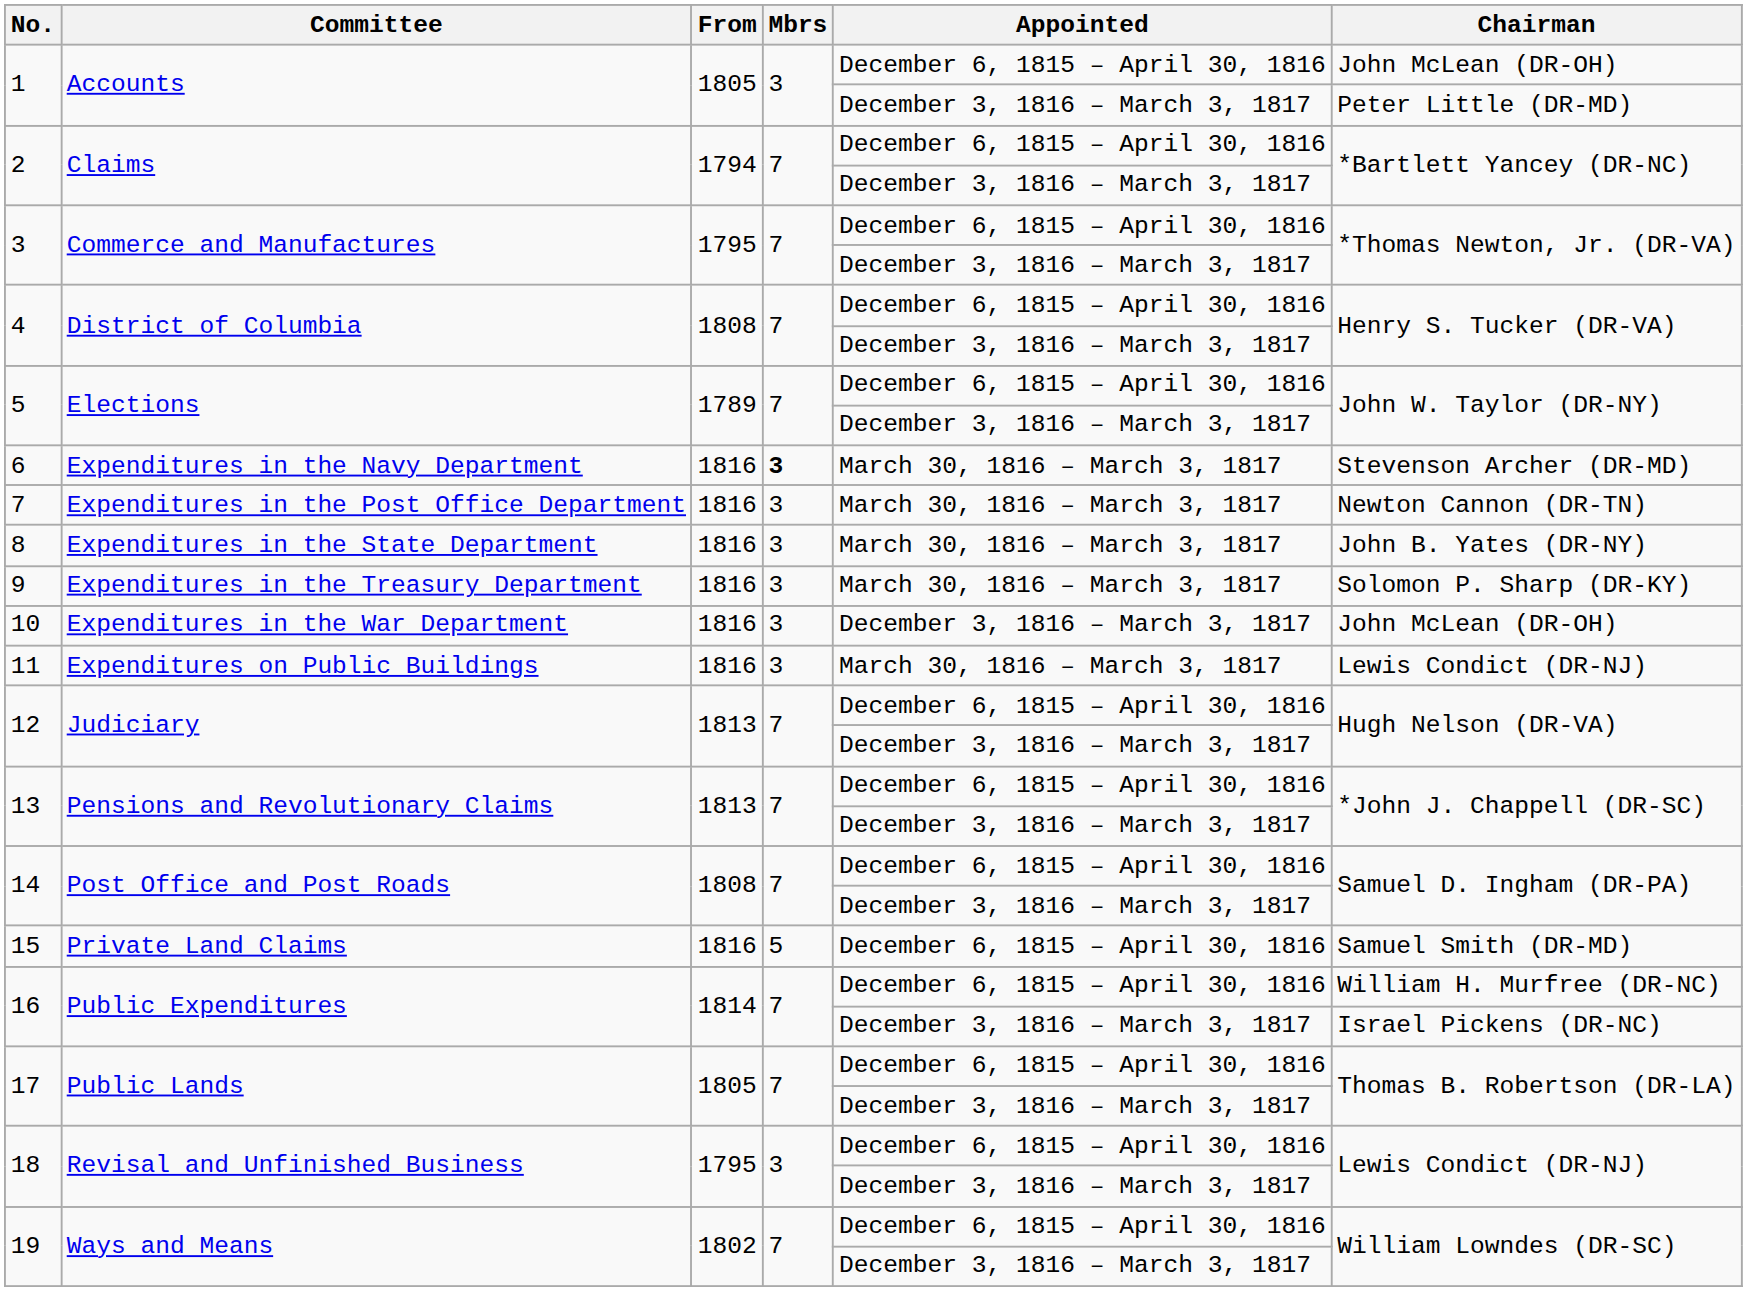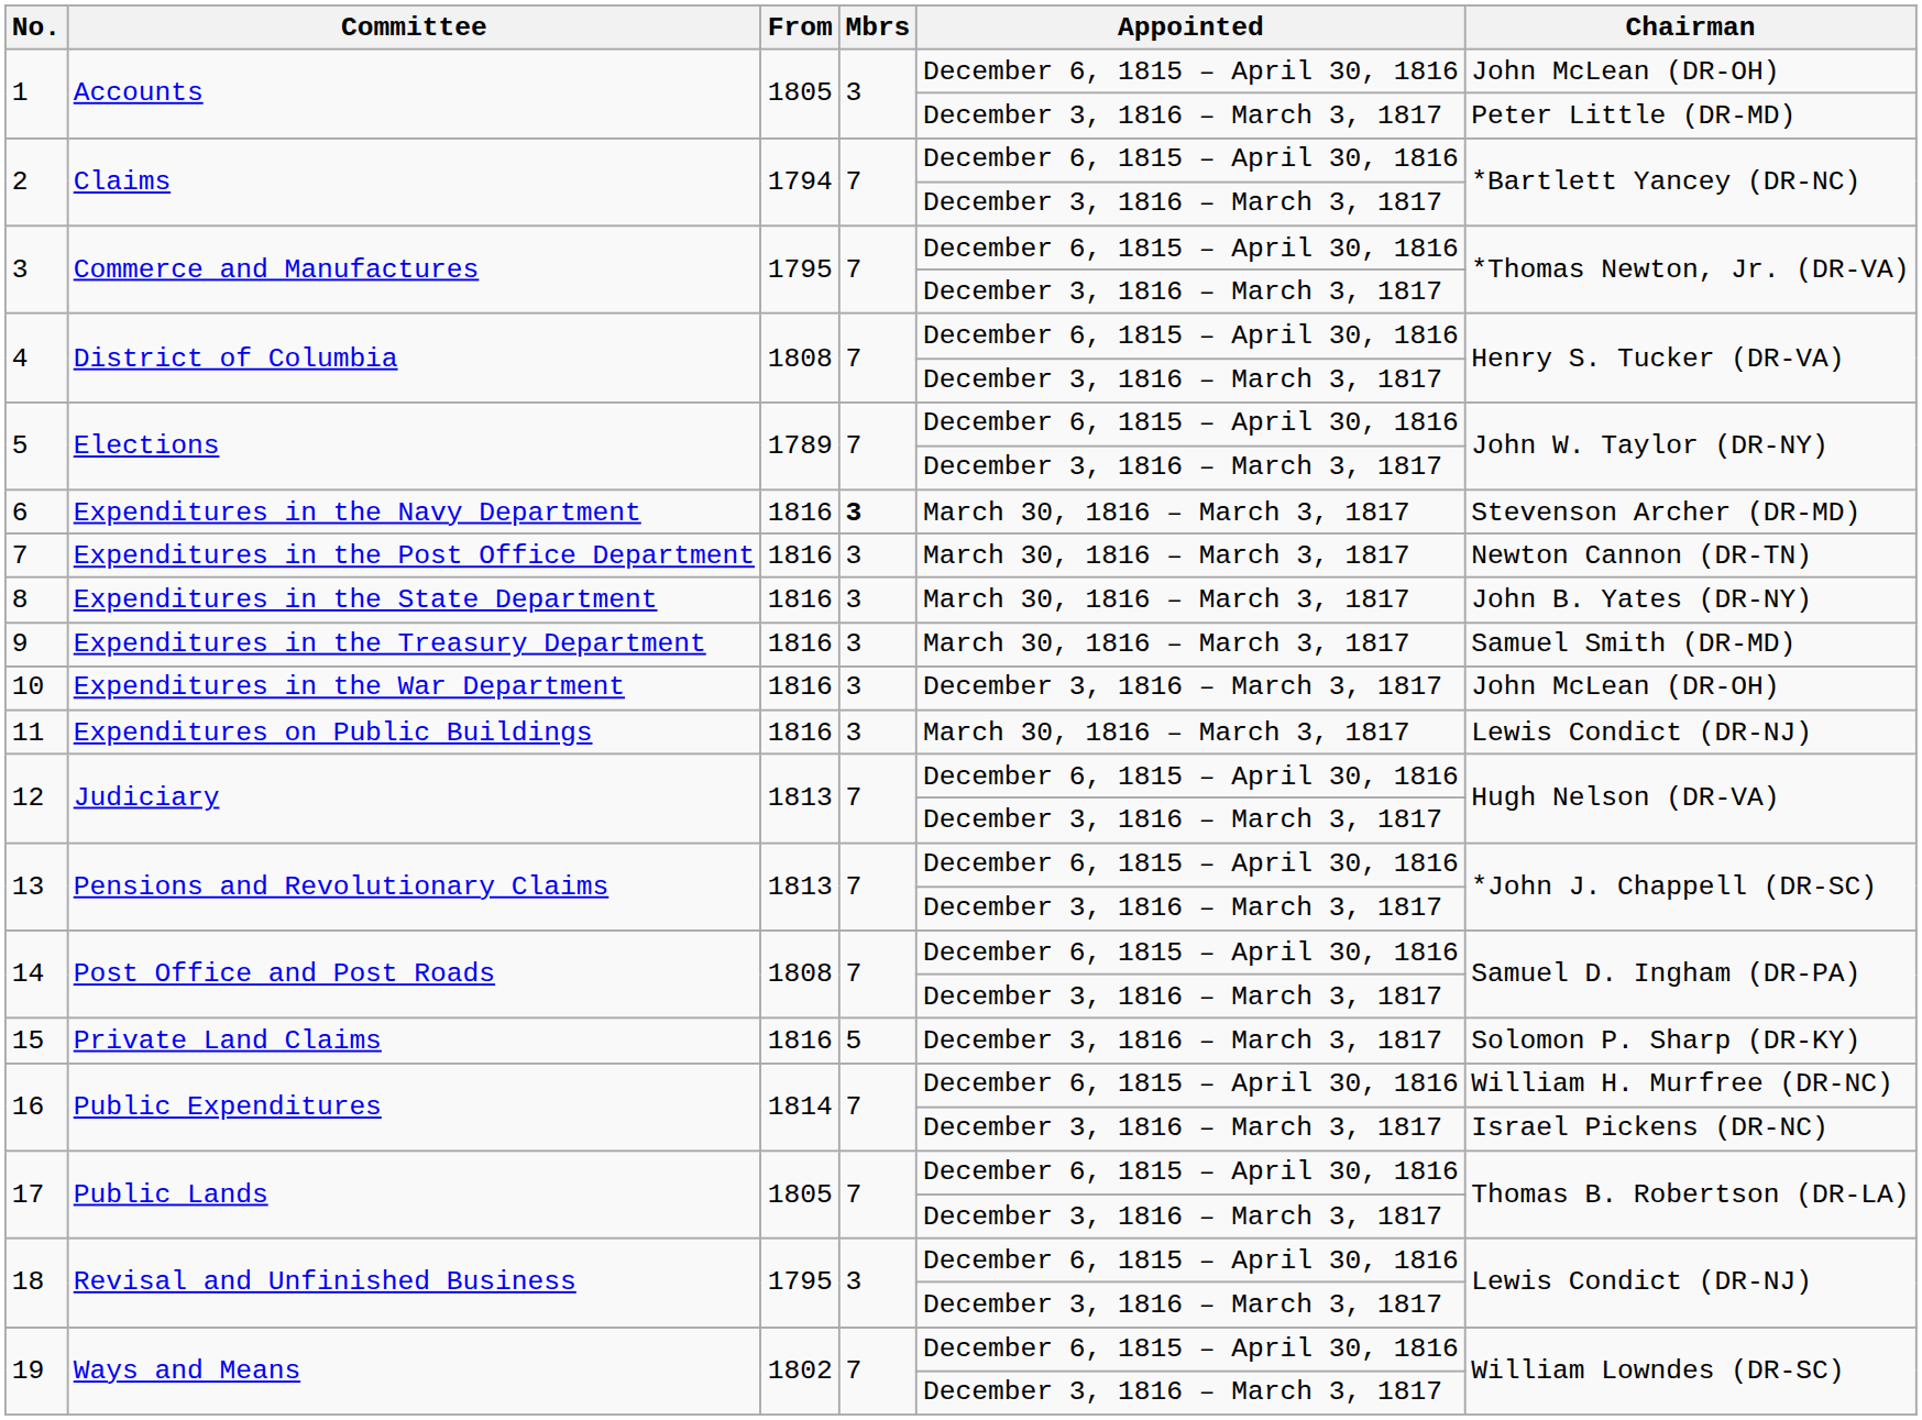 <table class="wikitable">
 <tr valign=bottom>
 <th>No.</th>
 <th>Committee</th>
 <th>From</th>
 <th>Mbrs</th>
 <th>Appointed</th>
 <th>Chairman</th>
 </tr>
 <tr>
 <td rowspan=2>1</td>
 <td rowspan=2><a href='#'>Accounts</a></td>
 <td rowspan=2>1805</td>
 <td rowspan=2>3</td>
 <td>December 6, 1815 – April 30, 1816</td>
 <td>John McLean (DR-OH)</td>
 </tr>
 <tr>
 <td>December 3, 1816 – March 3, 1817</td>
 <td>Peter Little (DR-MD)</td>
 </tr>
 <tr>
 <td rowspan=2>2</td>
 <td rowspan=2><a href='#'>Claims</a></td>
 <td rowspan=2>1794</td>
 <td rowspan=2>7</td>
 <td>December 6, 1815 – April 30, 1816</td>
 <td rowspan=2>*Bartlett Yancey (DR-NC)</td>
 </tr>
 <tr>
 <td>December 3, 1816 – March 3, 1817</td>
 </tr>
 <tr>
 <td rowspan=2>3</td>
 <td rowspan=2><a href='#'>Commerce and Manufactures</a></td>
 <td rowspan=2>1795</td>
 <td rowspan=2>7</td>
 <td>December 6, 1815 – April 30, 1816</td>
 <td rowspan=2>*Thomas Newton, Jr. (DR-VA)</td>
 </tr>
 <tr>
 <td>December 3, 1816 – March 3, 1817</td>
 </tr>
 <tr>
 <td rowspan=2>4</td>
 <td rowspan=2><a href='#'>District of Columbia</a></td>
 <td rowspan=2>1808</td>
 <td rowspan=2>7</td>
 <td>December 6, 1815 – April 30, 1816</td>
 <td rowspan=2>Henry S. Tucker (DR-VA)</td>
 </tr>
 <tr>
 <td>December 3, 1816 – March 3, 1817</td>
 </tr>
 <tr>
 <td rowspan=2>5</td>
 <td rowspan=2><a href='#'>Elections</a></td>
 <td rowspan=2>1789</td>
 <td rowspan=2>7</td>
 <td>December 6, 1815 – April 30, 1816</td>
 <td rowspan=2>John W. Taylor (DR-NY)</td>
 </tr>
 <tr>
 <td>December 3, 1816 – March 3, 1817</td>
 </tr>
 <tr>
 <td>6</td>
 <td><a href='#'>Expenditures in the Navy Department</a></td>
 <td>1816</td>
 <td><strong>3</strong></td>
 <td>March 30, 1816 – March 3, 1817</td>
 <td>Stevenson Archer (DR-MD)</td>
 </tr>
 <tr>
 <td>7</td>
 <td><a href='#'>Expenditures in the Post Office Department</a></td>
 <td>1816</td>
 <td>3</td>
 <td>March 30, 1816 – March 3, 1817</td>
 <td>Newton Cannon (DR-TN)</td>
 </tr>
 <tr>
 <td>8</td>
 <td><a href='#'>Expenditures in the State Department</a></td>
 <td>1816</td>
 <td>3</td>
 <td>March 30, 1816 – March 3, 1817</td>
 <td>John B. Yates (DR-NY)</td>
 </tr>
 <tr>
 <td>9</td>
 <td><a href='#'>Expenditures in the Treasury Department</a></td>
 <td>1816</td>
 <td>3</td>
 <td>March 30, 1816 – March 3, 1817</td>
-<td>Solomon P. Sharp (DR-KY)</td>
+<td>Samuel Smith (DR-MD)</td>
 </tr>
 <tr>
 <td>10</td>
 <td><a href='#'>Expenditures in the War Department</a></td>
 <td>1816</td>
 <td>3</td>
 <td>December 3, 1816 – March 3, 1817</td>
 <td>John McLean (DR-OH)</td>
 </tr>
 <tr>
 <td>11</td>
 <td><a href='#'>Expenditures on Public Buildings</a></td>
 <td>1816</td>
 <td>3</td>
 <td>March 30, 1816 – March 3, 1817</td>
 <td>Lewis Condict (DR-NJ)</td>
 </tr>
 <tr>
 <td rowspan=2>12</td>
 <td rowspan=2><a href='#'>Judiciary</a></td>
 <td rowspan=2>1813</td>
 <td rowspan=2>7</td>
 <td>December 6, 1815 – April 30, 1816</td>
 <td rowspan=2>Hugh Nelson (DR-VA)</td>
 </tr>
 <tr>
 <td>December 3, 1816 – March 3, 1817</td>
 </tr>
 <tr>
 <td rowspan=2>13</td>
 <td rowspan=2><a href='#'>Pensions and Revolutionary Claims</a></td>
 <td rowspan=2>1813</td>
 <td rowspan=2>7</td>
 <td>December 6, 1815 – April 30, 1816</td>
 <td rowspan=2>*John J. Chappell (DR-SC)</td>
 </tr>
 <tr>
 <td>December 3, 1816 – March 3, 1817</td>
 </tr>
 <tr>
 <td rowspan=2>14</td>
 <td rowspan=2><a href='#'>Post Office and Post Roads</a></td>
 <td rowspan=2>1808</td>
 <td rowspan=2>7</td>
 <td>December 6, 1815 – April 30, 1816</td>
 <td rowspan=2>Samuel D. Ingham (DR-PA)</td>
 </tr>
 <tr>
 <td>December 3, 1816 – March 3, 1817</td>
 </tr>
 <tr>
 <td>15</td>
 <td><a href='#'>Private Land Claims</a></td>
 <td>1816</td>
 <td>5</td>
-<td>December 6, 1815 – April 30, 1816</td>
-<td>Samuel Smith (DR-MD)</td>
+<td>December 3, 1816 – March 3, 1817</td>
+<td>Solomon P. Sharp (DR-KY)</td>
 </tr>
 <tr>
 <td rowspan=2>16</td>
 <td rowspan=2><a href='#'>Public Expenditures</a></td>
 <td rowspan=2>1814</td>
 <td rowspan=2>7</td>
 <td>December 6, 1815 – April 30, 1816</td>
 <td>William H. Murfree (DR-NC)</td>
 </tr>
 <tr>
 <td>December 3, 1816 – March 3, 1817</td>
 <td>Israel Pickens (DR-NC)</td>
 </tr>
 <tr>
 <td rowspan=2>17</td>
 <td rowspan=2><a href='#'>Public Lands</a></td>
 <td rowspan=2>1805</td>
 <td rowspan=2>7</td>
 <td>December 6, 1815 – April 30, 1816</td>
 <td rowspan=2>Thomas B. Robertson (DR-LA)</td>
 </tr>
 <tr>
 <td>December 3, 1816 – March 3, 1817</td>
 </tr>
 <tr>
 <td rowspan=2>18</td>
 <td rowspan=2><a href='#'>Revisal and Unfinished Business</a></td>
 <td rowspan=2>1795</td>
 <td rowspan=2>3</td>
 <td>December 6, 1815 – April 30, 1816</td>
 <td rowspan=2>Lewis Condict (DR-NJ)</td>
 </tr>
 <tr>
 <td>December 3, 1816 – March 3, 1817</td>
 </tr>
 <tr>
 <td rowspan=2>19</td>
 <td rowspan=2><a href='#'>Ways and Means</a></td>
 <td rowspan=2>1802</td>
 <td rowspan=2>7</td>
 <td>December 6, 1815 – April 30, 1816</td>
 <td rowspan=2>William Lowndes (DR-SC)</td>
 </tr>
 <tr>
 <td>December 3, 1816 – March 3, 1817</td>
 </tr>
 <tr>
 </tr>
 </table>
